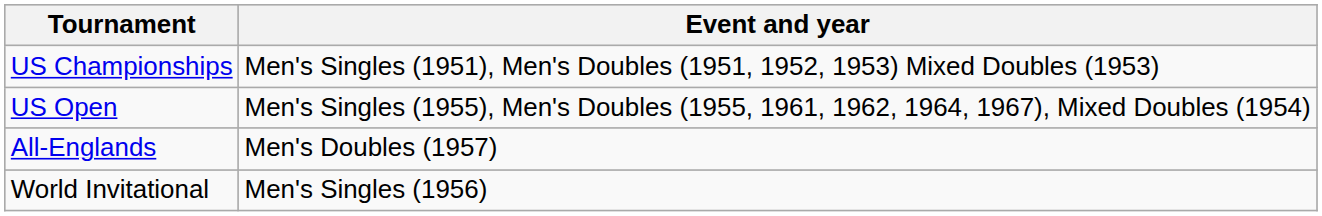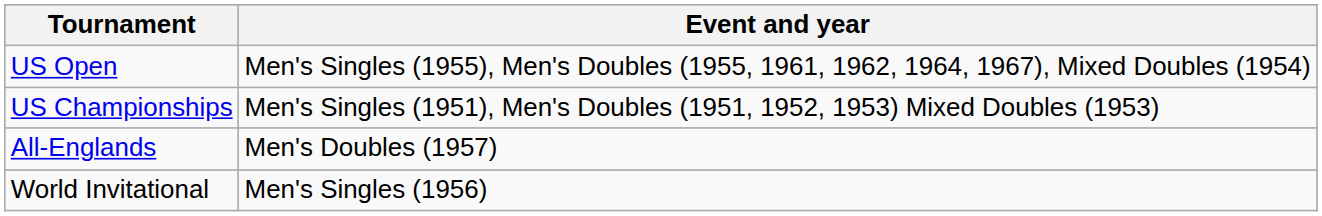 <table class="wikitable">
 <tr>
 <th>Tournament</th>
 <th>Event and year</th>
 </tr>
 <tr>
+<td><a href='#'>US Open</a></td>
+<td>Men's Singles (1955), Men's Doubles (1955, 1961, 1962, 1964, 1967), Mixed Doubles (1954)</td>
+</tr>
+<tr>
 <td><a href='#'>US Championships</a></td>
 <td>Men's Singles (1951), Men's Doubles (1951, 1952, 1953) Mixed Doubles (1953)</td>
-</tr>
-<tr>
-<td><a href='#'>US Open</a></td>
-<td>Men's Singles (1955), Men's Doubles (1955, 1961, 1962, 1964, 1967), Mixed Doubles (1954)</td>
 </tr>
 <tr>
 <td><a href='#'>All-Englands</a></td>
 <td>Men's Doubles (1957)</td>
 </tr>
 <tr>
 <td>World Invitational</td>
 <td>Men's Singles (1956)</td>
 </tr>
 </table>
